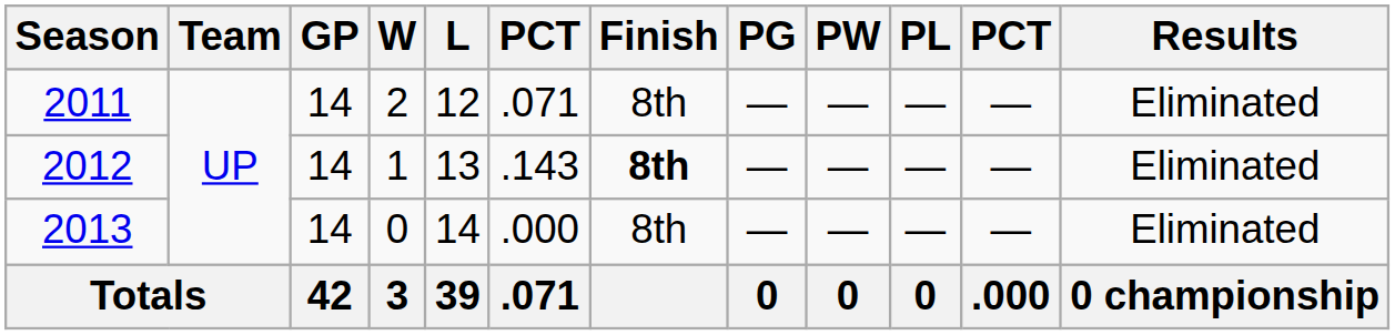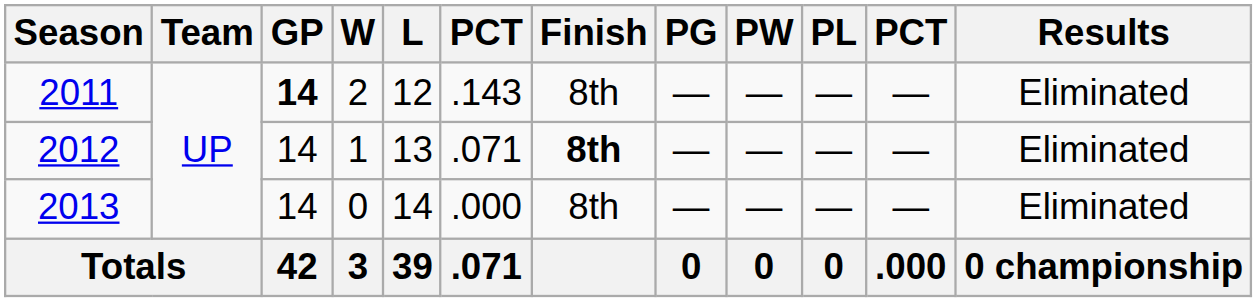 <table class=wikitable style="text-align:center">
 <tr>
 <th>Season</th>
 <th>Team</th>
 <th>GP</th>
 <th>W</th>
 <th>L</th>
 <th>PCT</th>
 <th>Finish</th>
 <th>PG</th>
 <th>PW</th>
 <th>PL</th>
 <th>PCT</th>
 <th>Results</th>
 </tr>
 <tr>
 <td><a href='#'>2011</a></td>
 <td rowspan="3"><a href='#'>UP</a></td>
-<td>14</td>
+<td><strong>14</strong></td>
 <td>2</td>
 <td>12</td>
-<td>.071</td>
+<td>.143</td>
 <td>8th</td>
 <td>—</td>
 <td>—</td>
 <td>—</td>
 <td>—</td>
 <td>Eliminated</td>
 </tr>
 <tr>
 <td><a href='#'>2012</a></td>
 <td>14</td>
 <td>1</td>
 <td>13</td>
-<td>.143</td>
+<td>.071</td>
 <td><strong>8th</strong></td>
 <td>—</td>
 <td>—</td>
 <td>—</td>
 <td>—</td>
 <td>Eliminated</td>
 </tr>
 <tr>
 <td><a href='#'>2013</a></td>
 <td>14</td>
 <td>0</td>
 <td>14</td>
 <td>.000</td>
 <td>8th</td>
 <td>—</td>
 <td>—</td>
 <td>—</td>
 <td>—</td>
 <td>Eliminated</td>
 </tr>
 <tr>
 <th colspan="2">Totals</th>
 <th>42</th>
 <th>3</th>
 <th>39</th>
 <th>.071</th>
 <th></th>
 <th>0</th>
 <th>0</th>
 <th>0</th>
 <th>.000</th>
 <th>0 championship</th>
 </tr>
 </table>
